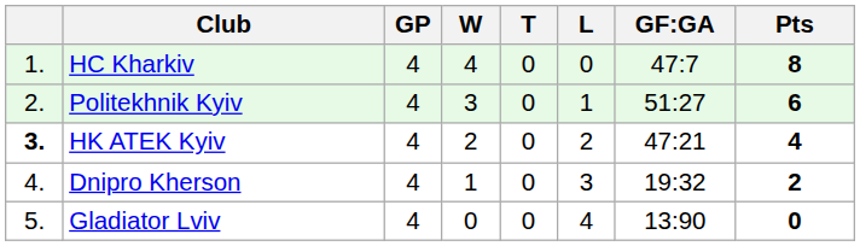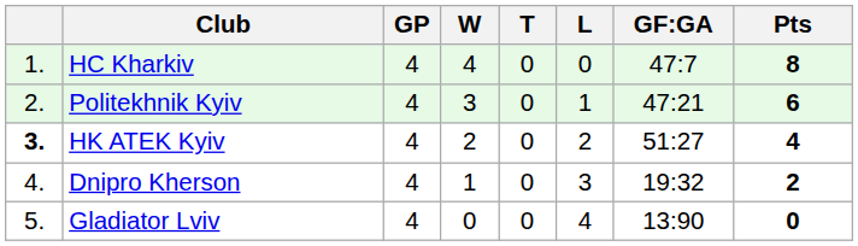 <table class="wikitable">
 <tr>
 <th width="30"></th>
 <th width="200">Club</th>
 <th width="30">GP</th>
 <th width="30">W</th>
 <th width="30">T</th>
 <th width="30">L</th>
 <th width="70">GF:GA</th>
 <th width="70">Pts</th>
 </tr>
 <tr bgcolor="#e6fae6" align="center">
 <td>1.</td>
 <td align="left"><a href='#'>HC Kharkiv</a></td>
 <td>4</td>
 <td>4</td>
 <td>0</td>
 <td>0</td>
 <td>47:7</td>
 <td><strong>8</strong></td>
 </tr>
 <tr bgcolor="#e6fae6" align="center">
 <td>2.</td>
 <td align="left"><a href='#'>Politekhnik Kyiv </a></td>
 <td>4</td>
 <td>3</td>
 <td>0</td>
 <td>1</td>
-<td>51:27</td>
+<td>47:21</td>
 <td><strong>6</strong></td>
 </tr>
 <tr bgcolor="#FFFFFF" align="center">
 <td><strong>3.</strong></td>
 <td align="left"><a href='#'>HK ATEK Kyiv</a></td>
 <td>4</td>
 <td>2</td>
 <td>0</td>
 <td>2</td>
-<td>47:21</td>
+<td>51:27</td>
 <td><strong>4</strong></td>
 </tr>
 <tr bgcolor="#FFFFFF" align="center">
 <td>4.</td>
 <td align="left"><a href='#'>Dnipro Kherson</a></td>
 <td>4</td>
 <td>1</td>
 <td>0</td>
 <td>3</td>
 <td>19:32</td>
 <td><strong>2</strong></td>
 </tr>
 <tr bgcolor="#FFFFFF" align="center">
 <td>5.</td>
 <td align="left"><a href='#'>Gladiator Lviv</a></td>
 <td>4</td>
 <td>0</td>
 <td>0</td>
 <td>4</td>
 <td>13:90</td>
 <td><strong>0</strong></td>
 </tr>
 </table>
